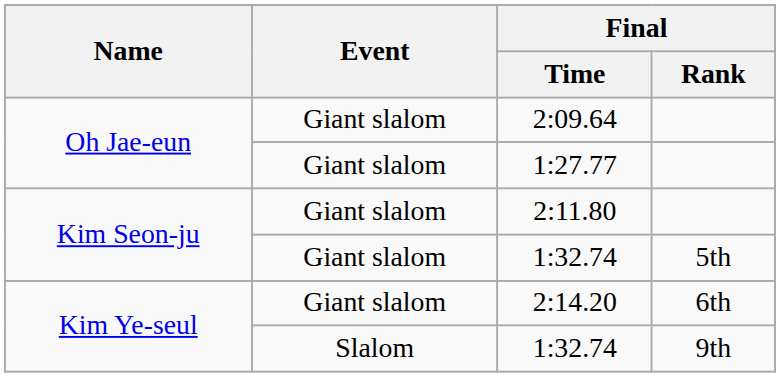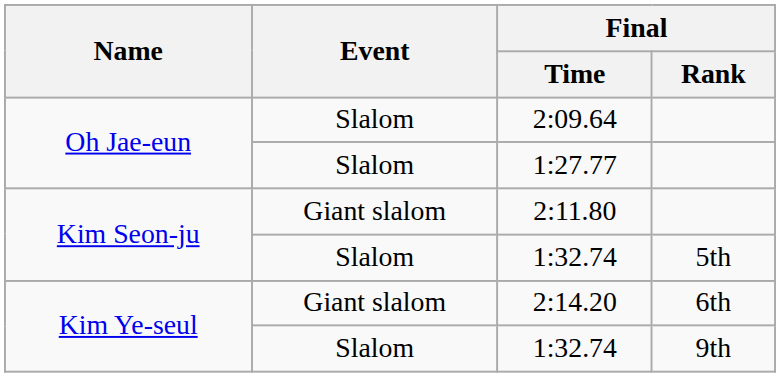 <table class="wikitable" style="font-size:90%; text-align:center; width:400px">
 <tr>
 <th rowspan=2>Name</th>
 <th rowspan=2>Event</th>
 <th colspan=2>Final</th>
 </tr>
 <tr>
 <th>Time</th>
 <th>Rank</th>
 </tr>
 <tr>
 <td rowspan=2><a href='#'>Oh Jae-eun</a></td>
-<td>Giant slalom</td>
+<td>Slalom</td>
 <td>2:09.64</td>
 <td></td>
 </tr>
 <tr>
-<td>Giant slalom</td>
+<td>Slalom</td>
 <td>1:27.77</td>
 <td></td>
 </tr>
 <tr>
 <td rowspan=2><a href='#'>Kim Seon-ju</a></td>
 <td>Giant slalom</td>
 <td>2:11.80</td>
 <td></td>
 </tr>
 <tr>
-<td>Giant slalom</td>
+<td>Slalom</td>
 <td>1:32.74</td>
 <td>5th</td>
 </tr>
 <tr>
 <td rowspan=2><a href='#'>Kim Ye-seul</a></td>
 <td>Giant slalom</td>
 <td>2:14.20</td>
 <td>6th</td>
 </tr>
 <tr>
 <td>Slalom</td>
 <td>1:32.74</td>
 <td>9th</td>
 </tr>
 </table>
